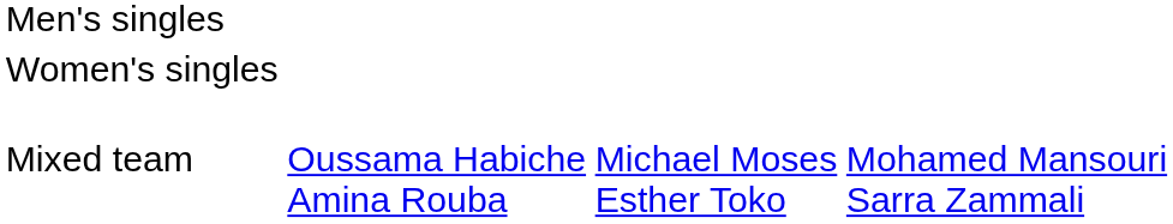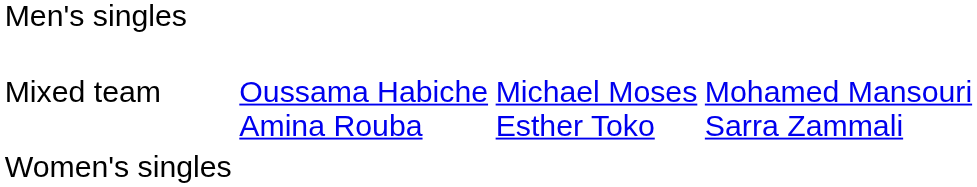 <table>
 <tr>
 <td>Men's singles</td>
-<td></td>
-<td></td>
-<td></td>
-</tr>
-<tr>
-<td>Women's singles</td>
 <td></td>
 <td></td>
 <td></td>
 </tr>
 <tr>
 <td>Mixed team</td>
 <td><br><a href='#'>Oussama Habiche</a><br><a href='#'>Amina Rouba</a></td>
 <td><br><a href='#'>Michael Moses</a><br><a href='#'>Esther Toko</a></td>
 <td><br><a href='#'>Mohamed Mansouri</a><br><a href='#'>Sarra Zammali</a></td>
 </tr>
+<tr>
+<td>Women's singles</td>
+<td></td>
+<td></td>
+<td></td>
+</tr>
 </table>
